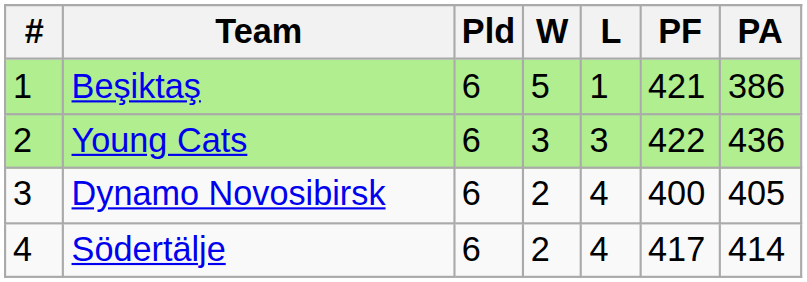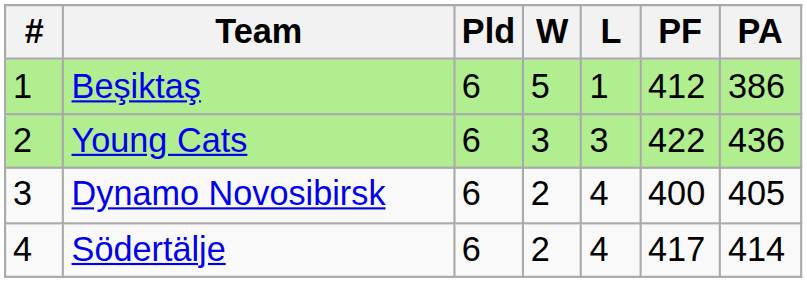 <table class=wikitable>
 <tr align=center>
 </tr>
 <tr>
 <th width=20>#</th>
 <th width=175>Team</th>
 <th width=20>Pld</th>
 <th width=20>W</th>
 <th width=20>L</th>
 <th width=30>PF</th>
 <th width=30>PA</th>
 </tr>
 <tr bgcolor=B0EE90>
 <td>1</td>
 <td align="left"> <a href='#'>Beşiktaş</a></td>
 <td>6</td>
 <td>5</td>
 <td>1</td>
-<td>421</td>
+<td>412</td>
 <td>386</td>
 </tr>
 <tr bgcolor=B0EE90>
 <td>2</td>
 <td align="left"> <a href='#'>Young Cats</a></td>
 <td>6</td>
 <td>3</td>
 <td>3</td>
 <td>422</td>
 <td>436</td>
 </tr>
 <tr>
 <td>3</td>
 <td align="left"> <a href='#'>Dynamo Novosibirsk</a></td>
 <td>6</td>
 <td>2</td>
 <td>4</td>
 <td>400</td>
 <td>405</td>
 </tr>
 <tr>
 <td>4</td>
 <td align="left"> <a href='#'>Södertälje</a></td>
 <td>6</td>
 <td>2</td>
 <td>4</td>
 <td>417</td>
 <td>414</td>
 </tr>
 </table>
